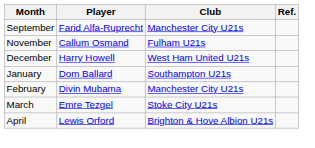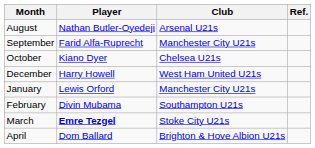 <table class="wikitable">
 <tr>
 <th>Month</th>
 <th>Player</th>
 <th>Club</th>
 <th>Ref.</th>
 </tr>
 <tr>
+<td>August</td>
+<td> <a href='#'>Nathan Butler-Oyedeji</a></td>
+<td><a href='#'>Arsenal U21s</a></td>
+<td></td>
+</tr>
+<tr>
 <td>September</td>
 <td> <a href='#'>Farid Alfa-Ruprecht</a></td>
 <td><a href='#'>Manchester City U21s</a></td>
 <td></td>
 </tr>
 <tr>
-<td>November</td>
-<td> <a href='#'>Callum Osmand</a></td>
-<td><a href='#'>Fulham U21s</a></td>
+<td>October</td>
+<td> <a href='#'>Kiano Dyer</a></td>
+<td><a href='#'>Chelsea  U21s</a></td>
 <td></td>
 </tr>
 <tr>
 <td>December</td>
 <td> <a href='#'>Harry Howell</a></td>
 <td><a href='#'>West Ham United U21s</a></td>
 <td></td>
 </tr>
 <tr>
 <td>January</td>
-<td> <a href='#'>Dom Ballard</a></td>
-<td><a href='#'>Southampton U21s</a></td>
+<td> <a href='#'>Lewis Orford</a></td>
+<td><a href='#'>Manchester City U21s</a></td>
 <td></td>
 </tr>
 <tr>
 <td>February</td>
 <td> <a href='#'>Divin Mubama</a></td>
-<td><a href='#'>Manchester City U21s</a></td>
+<td><a href='#'>Southampton U21s</a></td>
 <td></td>
 </tr>
 <tr>
 <td>March</td>
-<td> <a href='#'>Emre Tezgel</a></td>
+<td><strong> <a href='#'>Emre Tezgel</a></strong></td>
 <td><a href='#'>Stoke City U21s</a></td>
 <td></td>
 </tr>
 <tr>
 <td>April</td>
-<td> <a href='#'>Lewis Orford</a></td>
+<td> <a href='#'>Dom Ballard</a></td>
 <td><a href='#'>Brighton & Hove Albion U21s</a></td>
 <td></td>
 </tr>
 </table>
